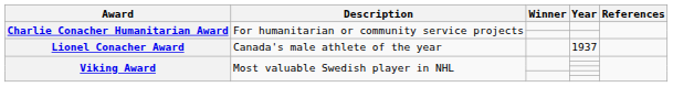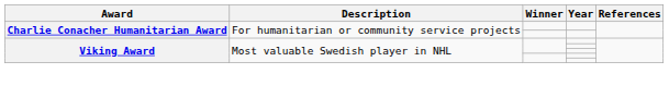 <table class="wikitable sortable">
 <tr>
 <th scope="col">Award</th>
 <th scope="col" class="unsortable">Description</th>
 <th scope="col">Winner</th>
 <th scope="col">Year</th>
 <th scope="col" class="unsortable">References</th>
 </tr>
 <tr>
 <th scope="row" rowspan="2"><a href='#'>Charlie Conacher Humanitarian Award</a></th>
 <td rowspan="2">For humanitarian or community service projects</td>
 <td></td>
 <td></td>
 <td rowspan="2"></td>
 </tr>
 <tr>
 <td></td>
-<td></td>
-</tr>
-<tr>
-<th scope="row"><a href='#'>Lionel Conacher Award</a></th>
-<td>Canada's male athlete of the year</td>
-<td></td>
-<td>1937</td>
 <td></td>
 </tr>
 <tr>
 <th scope="row" rowspan="5"><a href='#'>Viking Award</a></th>
 <td rowspan="5">Most valuable Swedish player in NHL</td>
 <td rowspan="3"></td>
 <td></td>
 <td rowspan="5"></td>
 </tr>
 <tr>
 <td></td>
 </tr>
 <tr>
 <td></td>
 </tr>
 <tr>
 <td rowspan="2"></td>
 <td></td>
 </tr>
 <tr>
 <td></td>
 </tr>
 </table>
